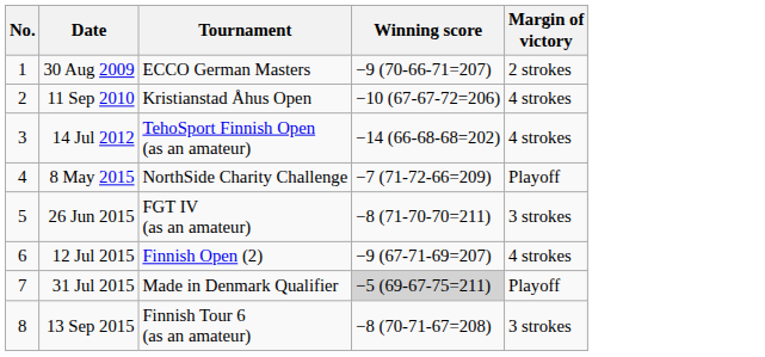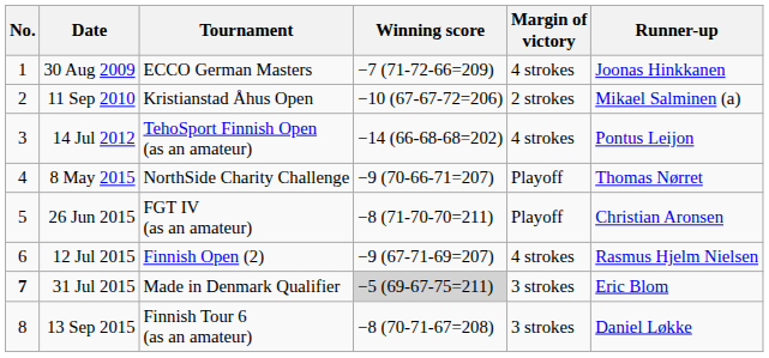 <table class="wikitable" style="font-size:95%;">
 <tr>
 <th>No.</th>
 <th>Date</th>
 <th>Tournament</th>
 <th>Winning score</th>
 <th>Margin of<br>victory</th>
+<th>Runner-up</th>
 </tr>
 <tr>
 <td align=center>1</td>
 <td align=right>30 Aug <a href='#'>2009</a></td>
 <td>ECCO German Masters</td>
-<td>−9 (70-66-71=207)</td>
-<td>2 strokes</td>
+<td>−7 (71-72-66=209)</td>
+<td>4 strokes</td>
+<td> <a href='#'>Joonas Hinkkanen</a></td>
 </tr>
 <tr>
 <td align=center>2</td>
 <td align=right>11 Sep <a href='#'>2010</a></td>
 <td>Kristianstad Åhus Open</td>
 <td>−10 (67-67-72=206)</td>
-<td>4 strokes</td>
+<td>2 strokes</td>
+<td> <a href='#'>Mikael Salminen</a> (a)</td>
 </tr>
 <tr>
 <td align=center>3</td>
 <td align=right>14 Jul <a href='#'>2012</a></td>
 <td><a href='#'>TehoSport Finnish Open</a><br>(as an amateur)</td>
 <td>−14 (66-68-68=202)</td>
 <td>4 strokes</td>
+<td> <a href='#'>Pontus Leijon</a></td>
 </tr>
 <tr>
 <td align=center>4</td>
 <td align=right>8 May <a href='#'>2015</a></td>
 <td>NorthSide Charity Challenge</td>
-<td>−7 (71-72-66=209)</td>
+<td>−9 (70-66-71=207)</td>
 <td>Playoff</td>
+<td> <a href='#'>Thomas Nørret</a></td>
 </tr>
 <tr>
 <td align=center>5</td>
 <td align=right>26 Jun 2015</td>
 <td>FGT IV<br>(as an amateur)</td>
 <td>−8 (71-70-70=211)</td>
-<td>3 strokes</td>
+<td>Playoff</td>
+<td> <a href='#'>Christian Aronsen</a></td>
 </tr>
 <tr>
 <td align=center>6</td>
 <td align=right>12 Jul 2015</td>
 <td><a href='#'>Finnish Open</a> (2)</td>
 <td>−9 (67-71-69=207)</td>
 <td>4 strokes</td>
+<td> <a href='#'>Rasmus Hjelm Nielsen</a></td>
 </tr>
 <tr>
-<td align=center>7</td>
+<td align=center><strong>7</strong></td>
 <td align=right>31 Jul 2015</td>
 <td>Made in Denmark Qualifier</td>
 <td style="background: lightgrey;">−5 (69-67-75=211)</td>
-<td>Playoff</td>
+<td>3 strokes</td>
+<td> <a href='#'>Eric Blom</a></td>
 </tr>
 <tr>
 <td align=center>8</td>
 <td align=right>13 Sep 2015</td>
 <td>Finnish Tour 6<br>(as an amateur)</td>
 <td>−8 (70-71-67=208)</td>
 <td>3 strokes</td>
+<td> <a href='#'>Daniel Løkke</a></td>
 </tr>
 </table>
